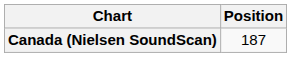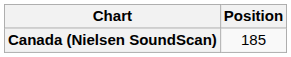 <table class="wikitable plainrowheaders">
 <tr>
 <th scope="col">Chart</th>
 <th scope="col">Position</th>
 </tr>
 <tr>
 <th scope="row">Canada (Nielsen SoundScan)</th>
-<td align=center>187</td>
+<td align=center>185</td>
 </tr>
 </table>
